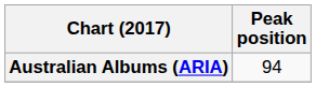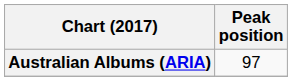 <table class="wikitable sortable plainrowheaders" style="text-align:center">
 <tr>
 <th scope="col">Chart (2017)</th>
 <th scope="col">Peak<br> position</th>
 </tr>
 <tr>
 <th scope="row">Australian Albums (<a href='#'>ARIA</a>)</th>
-<td>94</td>
+<td>97</td>
 </tr>
 <tr>
 </tr>
 <tr>
 </tr>
 </table>
